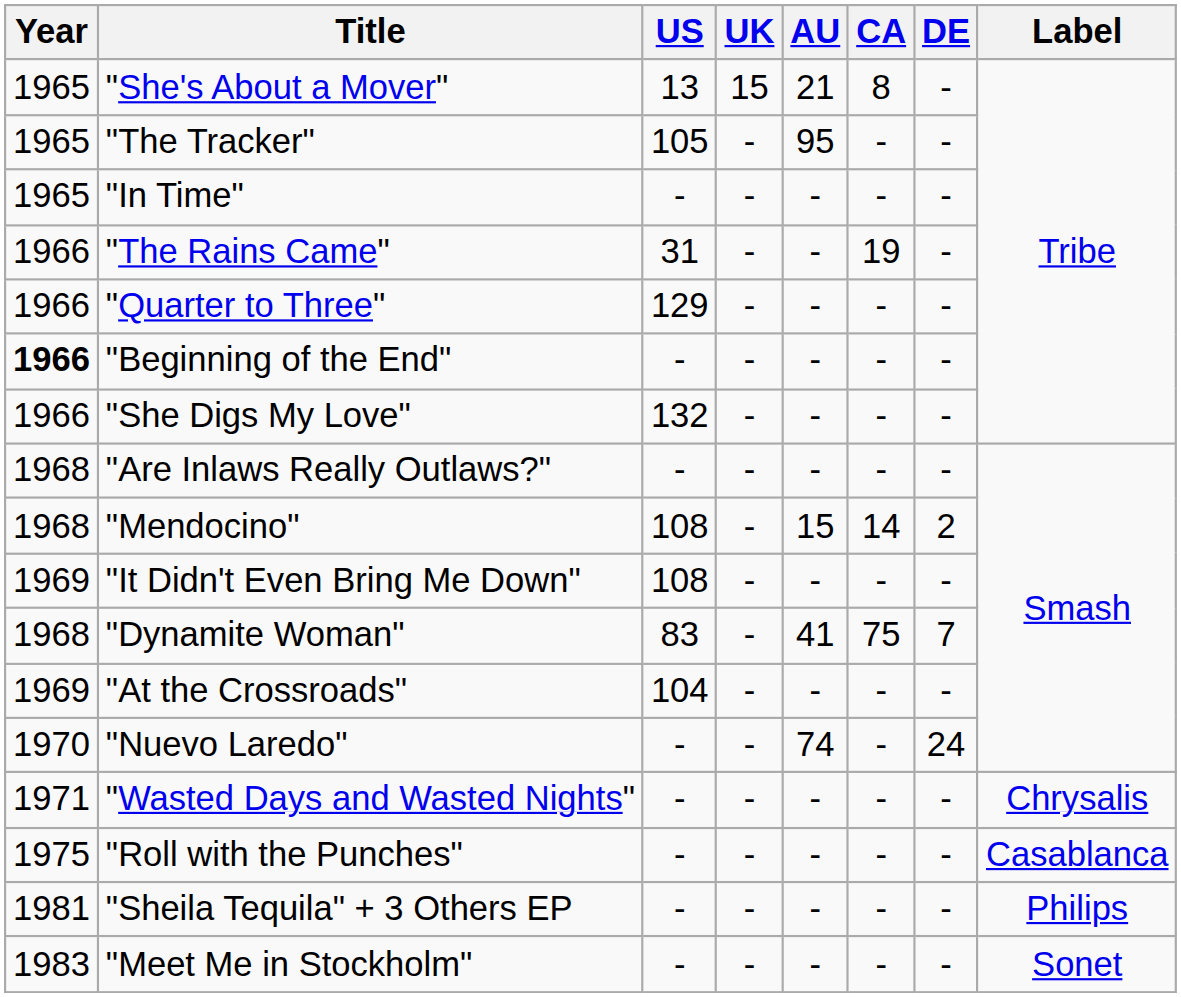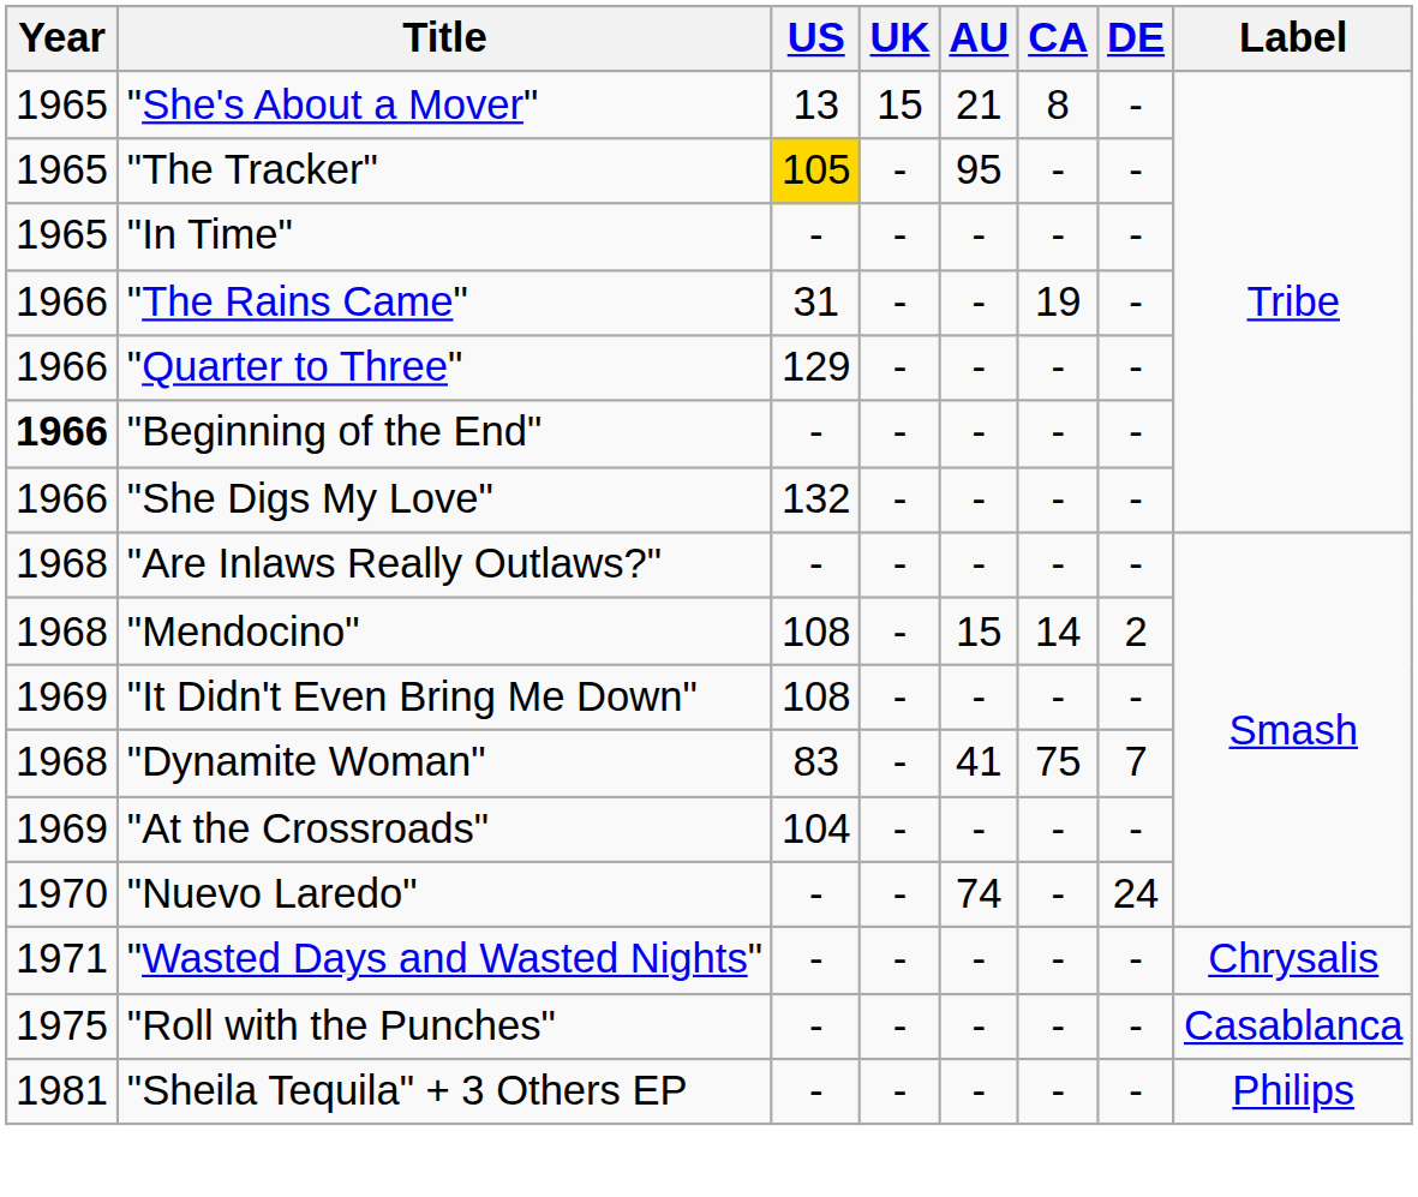 <table class="wikitable" style="text-align:center;">
 <tr>
 <th>Year</th>
 <th>Title</th>
 <th><a href='#'>US</a><br></th>
 <th><a href='#'>UK</a><br></th>
 <th><a href='#'>AU</a><br></th>
 <th><a href='#'>CA</a><br></th>
 <th><a href='#'>DE</a><br></th>
 <th>Label</th>
 </tr>
 <tr>
 <td>1965</td>
 <td style="text-align:left;">"<a href='#'>She's About a Mover</a>"</td>
 <td>13</td>
 <td>15</td>
 <td>21</td>
 <td>8</td>
 <td>-</td>
 <td rowspan="7"><a href='#'>Tribe</a></td>
 </tr>
 <tr>
 <td>1965</td>
 <td style="text-align:left;">"The Tracker"</td>
-<td>105</td>
+<td style="background: gold;">105</td>
 <td>-</td>
 <td>95</td>
 <td>-</td>
 <td>-</td>
 </tr>
 <tr>
 <td>1965</td>
 <td style="text-align:left;">"In Time"</td>
 <td>-</td>
 <td>-</td>
 <td>-</td>
 <td>-</td>
 <td>-</td>
 </tr>
 <tr>
 <td>1966</td>
 <td style="text-align:left;">"<a href='#'>The Rains Came</a>"</td>
 <td>31</td>
 <td>-</td>
 <td>-</td>
 <td>19</td>
 <td>-</td>
 </tr>
 <tr>
 <td>1966</td>
 <td style="text-align:left;">"<a href='#'>Quarter to Three</a>"</td>
 <td>129</td>
 <td>-</td>
 <td>-</td>
 <td>-</td>
 <td>-</td>
 </tr>
 <tr>
 <td><strong>1966</strong></td>
 <td style="text-align:left;">"Beginning of the End"</td>
 <td>-</td>
 <td>-</td>
 <td>-</td>
 <td>-</td>
 <td>-</td>
 </tr>
 <tr>
 <td>1966</td>
 <td style="text-align:left;">"She Digs My Love"</td>
 <td>132</td>
 <td>-</td>
 <td>-</td>
 <td>-</td>
 <td>-</td>
 </tr>
 <tr>
 <td>1968</td>
 <td style="text-align:left;">"Are Inlaws Really Outlaws?"</td>
 <td>-</td>
 <td>-</td>
 <td>-</td>
 <td>-</td>
 <td>-</td>
 <td rowspan=6><a href='#'>Smash</a></td>
 </tr>
 <tr>
 <td>1968</td>
 <td style="text-align:left;">"Mendocino"</td>
 <td>108</td>
 <td>-</td>
 <td>15</td>
 <td>14</td>
 <td>2</td>
 </tr>
 <tr>
 <td>1969</td>
 <td style="text-align:left;">"It Didn't Even Bring Me Down"</td>
 <td>108</td>
 <td>-</td>
 <td>-</td>
 <td>-</td>
 <td>-</td>
 </tr>
 <tr>
 <td>1968</td>
 <td style="text-align:left;">"Dynamite Woman"</td>
 <td>83</td>
 <td>-</td>
 <td>41</td>
 <td>75</td>
 <td>7</td>
 </tr>
 <tr>
 <td>1969</td>
 <td style="text-align:left;">"At the Crossroads"</td>
 <td>104</td>
 <td>-</td>
 <td>-</td>
 <td>-</td>
 <td>-</td>
 </tr>
 <tr>
 <td>1970</td>
 <td style="text-align:left;">"Nuevo Laredo"</td>
 <td>-</td>
 <td>-</td>
 <td>74</td>
 <td>-</td>
 <td>24</td>
 </tr>
 <tr>
 <td>1971</td>
 <td style="text-align:left;">"<a href='#'>Wasted Days and Wasted Nights</a>"</td>
 <td>-</td>
 <td>-</td>
 <td>-</td>
 <td>-</td>
 <td>-</td>
 <td><a href='#'>Chrysalis</a></td>
 </tr>
 <tr>
 <td>1975</td>
 <td style="text-align:left;">"Roll with the Punches"</td>
 <td>-</td>
 <td>-</td>
 <td>-</td>
 <td>-</td>
 <td>-</td>
 <td><a href='#'>Casablanca</a></td>
 </tr>
 <tr>
 <td>1981</td>
 <td style="text-align:left;">"Sheila Tequila" + 3 Others EP</td>
 <td>-</td>
 <td>-</td>
 <td>-</td>
 <td>-</td>
 <td>-</td>
 <td><a href='#'>Philips</a></td>
 </tr>
-<tr>
-<td>1983</td>
-<td style="text-align:left;">"Meet Me in Stockholm"</td>
-<td>-</td>
-<td>-</td>
-<td>-</td>
-<td>-</td>
-<td>-</td>
-<td><a href='#'>Sonet</a></td>
-</tr>
 </table>
